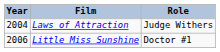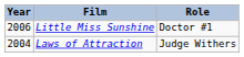 <table class="wikitable" style="font-size:95%;">
 <tr>
 <th style="background:#B0C4DE;">Year</th>
 <th style="background:#B0C4DE;">Film</th>
 <th style="background:#B0C4DE;">Role</th>
 </tr>
 <tr>
+<td>2006</td>
+<td><em><a href='#'>Little Miss Sunshine</a></em></td>
+<td>Doctor #1</td>
+</tr>
+<tr>
 <td>2004</td>
 <td><em><a href='#'>Laws of Attraction</a></em></td>
 <td>Judge Withers</td>
 </tr>
-<tr>
-<td>2006</td>
-<td><em><a href='#'>Little Miss Sunshine</a></em></td>
-<td>Doctor #1</td>
-</tr>
 </table>
